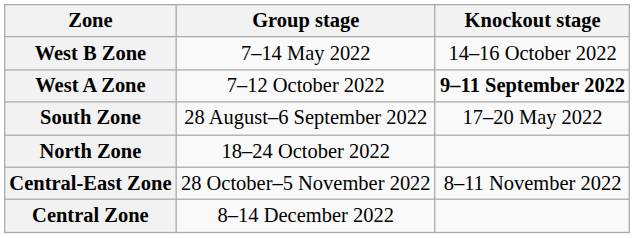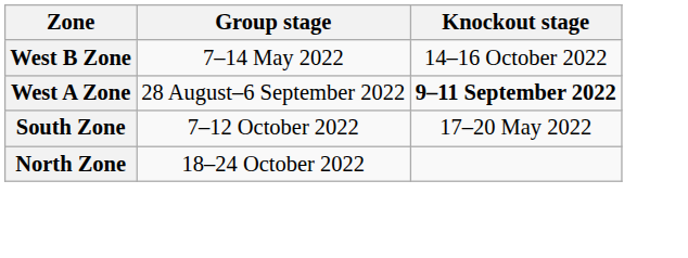 <table class="wikitable" style="text-align:center">
 <tr>
 <th>Zone</th>
 <th>Group stage</th>
 <th>Knockout stage</th>
 </tr>
 <tr>
 <th>West B Zone</th>
 <td>7–14 May 2022</td>
 <td>14–16 October 2022</td>
 </tr>
 <tr>
 <th>West A Zone</th>
-<td>7–12 October 2022</td>
+<td>28 August–6 September 2022</td>
 <td><strong>9–11 September 2022</strong></td>
 </tr>
 <tr>
 <th>South Zone</th>
-<td>28 August–6 September 2022</td>
+<td>7–12 October 2022</td>
 <td>17–20 May 2022</td>
 </tr>
 <tr>
 <th>North Zone</th>
 <td>18–24 October 2022</td>
 <td></td>
 </tr>
-<tr>
-<th>Central-East Zone</th>
-<td>28 October–5 November 2022</td>
-<td>8–11 November 2022</td>
-</tr>
-<tr>
-<th>Central Zone</th>
-<td>8–14 December 2022</td>
-<td></td>
-</tr>
 </table>
